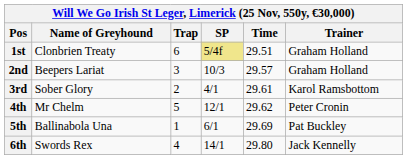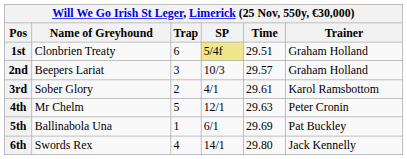 <table class="wikitable">
 <tr>
 <th colspan="6"><a href='#'>Will We Go Irish St Leger</a>, <a href='#'>Limerick</a> (25 Nov, 550y, €30,000)</th>
 </tr>
 <tr>
 <th width=30>Pos</th>
 <th width=180>Name of Greyhound</th>
 <th width=30>Trap</th>
 <th width=50>SP</th>
 <th width=50>Time</th>
 <th width=150>Trainer</th>
 </tr>
 <tr>
 <th>1st</th>
 <td>Clonbrien Treaty</td>
 <td>6</td>
 <td style="background: khaki;">5/4f</td>
 <td>29.51</td>
 <td>Graham Holland</td>
 </tr>
 <tr>
 <th>2nd</th>
 <td>Beepers Lariat</td>
 <td>3</td>
 <td>10/3</td>
 <td>29.57</td>
 <td>Graham Holland</td>
 </tr>
 <tr>
 <th>3rd</th>
 <td>Sober Glory</td>
 <td>2</td>
 <td>4/1</td>
 <td>29.61</td>
 <td>Karol Ramsbottom</td>
 </tr>
 <tr>
 <th>4th</th>
 <td>Mr Chelm</td>
 <td>5</td>
 <td>12/1</td>
-<td>29.62</td>
+<td>29.63</td>
 <td>Peter Cronin</td>
 </tr>
 <tr>
 <th>5th</th>
 <td>Ballinabola Una</td>
 <td>1</td>
 <td>6/1</td>
 <td>29.69</td>
 <td>Pat Buckley</td>
 </tr>
 <tr>
 <th>6th</th>
 <td>Swords Rex</td>
 <td>4</td>
 <td>14/1</td>
 <td>29.80</td>
 <td>Jack Kennelly</td>
 </tr>
 </table>
